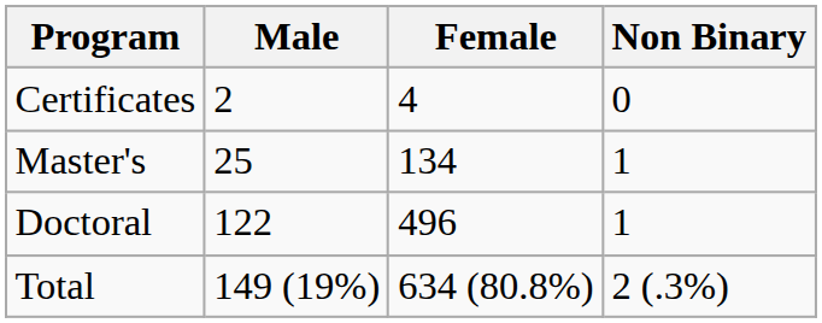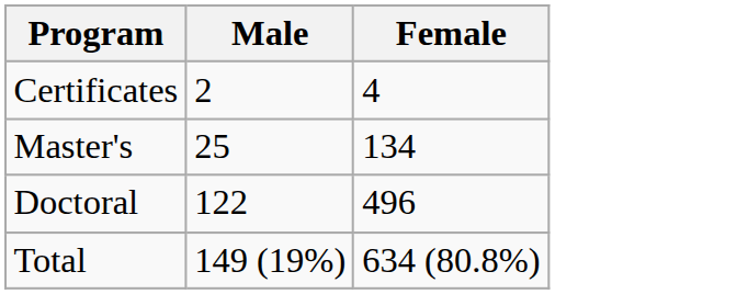 <table class="wikitable">
 <tr>
 <th>Program</th>
 <th>Male</th>
 <th>Female</th>
-<th>Non Binary</th>
 </tr>
 <tr>
 <td>Certificates</td>
 <td>2</td>
 <td>4</td>
-<td>0</td>
 </tr>
 <tr>
 <td>Master's</td>
 <td>25</td>
 <td>134</td>
-<td>1</td>
 </tr>
 <tr>
 <td>Doctoral</td>
 <td>122</td>
 <td>496</td>
-<td>1</td>
 </tr>
 <tr>
 <td>Total</td>
 <td>149 (19%)</td>
 <td>634 (80.8%)</td>
-<td>2 (.3%)</td>
 </tr>
 </table>
